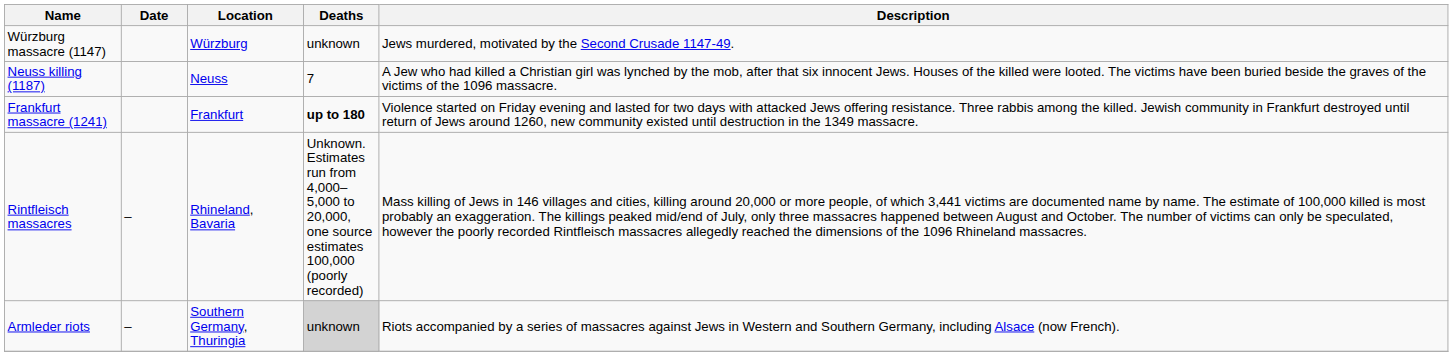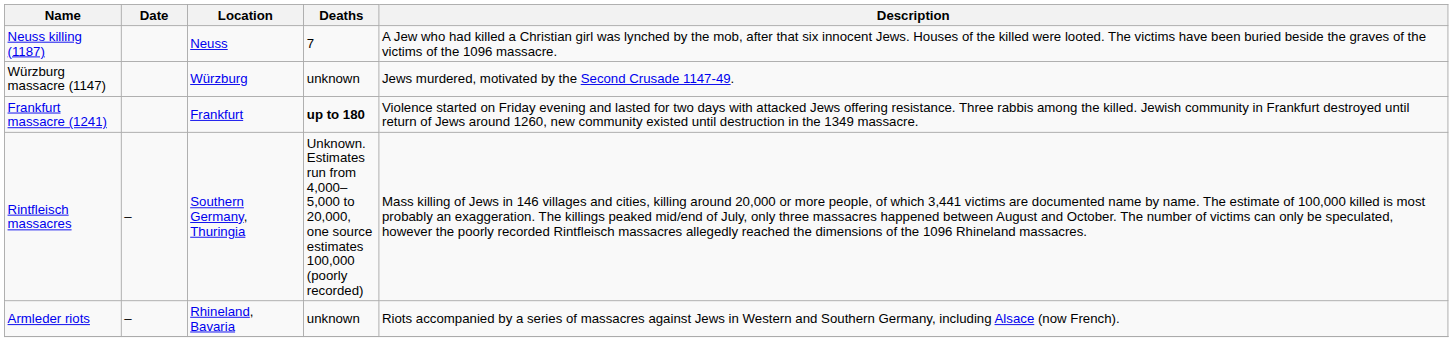 <table class="sortable wikitable" style="font-size:90%;">
 <tr>
 <th style="width:120px;">Name</th>
 <th style="width:65px;">Date</th>
 <th style="width:120px;">Location</th>
 <th style="width:75px;">Deaths</th>
 <th class="unsortable">Description</th>
 </tr>
 <tr>
+<td><a href='#'>Neuss killing (1187)</a></td>
+<td></td>
+<td><a href='#'>Neuss</a></td>
+<td>7</td>
+<td>A Jew who had killed a Christian girl was lynched by the mob, after that six innocent Jews. Houses of the killed were looted. The victims have been buried beside the graves of the victims of the 1096 massacre.</td>
+</tr>
+<tr>
 <td>Würzburg massacre (1147)</td>
 <td></td>
 <td><a href='#'>Würzburg</a></td>
 <td>unknown</td>
 <td>Jews murdered, motivated by the <a href='#'>Second Crusade 1147-49</a>.</td>
-</tr>
-<tr>
-<td><a href='#'>Neuss killing (1187)</a></td>
-<td></td>
-<td><a href='#'>Neuss</a></td>
-<td>7</td>
-<td>A Jew who had killed a Christian girl was lynched by the mob, after that six innocent Jews. Houses of the killed were looted. The victims have been buried beside the graves of the victims of the 1096 massacre.</td>
 </tr>
 <tr>
 <td><a href='#'>Frankfurt massacre (1241)</a></td>
 <td></td>
 <td><a href='#'>Frankfurt</a></td>
 <td><strong>up to 180</strong></td>
 <td>Violence started on Friday evening and lasted for two days with attacked Jews offering resistance. Three rabbis among the killed. Jewish community in Frankfurt destroyed until return of Jews around 1260, new community existed until destruction in the 1349 massacre.</td>
 </tr>
 <tr>
 <td><a href='#'>Rintfleisch massacres</a></td>
 <td> – </td>
-<td><a href='#'>Rhineland</a>, <a href='#'>Bavaria</a></td>
+<td><a href='#'>Southern Germany</a>, <a href='#'>Thuringia</a></td>
 <td>Unknown. Estimates run from 4,000–5,000 to 20,000, one source estimates 100,000 (poorly recorded)</td>
 <td>Mass killing of Jews in 146 villages and cities, killing around 20,000 or more people, of which 3,441 victims are documented name by name. The estimate of 100,000 killed is most probably an exaggeration. The killings peaked mid/end of July, only three massacres happened between August and October. The number of victims can only be speculated, however the poorly recorded Rintfleisch massacres allegedly reached the dimensions of the 1096 Rhineland massacres.</td>
 </tr>
 <tr>
 <td><a href='#'>Armleder riots</a></td>
 <td>–</td>
-<td><a href='#'>Southern Germany</a>, <a href='#'>Thuringia</a></td>
-<td style="background: lightgrey;">unknown</td>
+<td><a href='#'>Rhineland</a>, <a href='#'>Bavaria</a></td>
+<td>unknown</td>
 <td>Riots accompanied by a series of massacres against Jews in Western and Southern Germany, including <a href='#'>Alsace</a> (now French).</td>
 </tr>
 <tr>
 </tr>
 </table>
